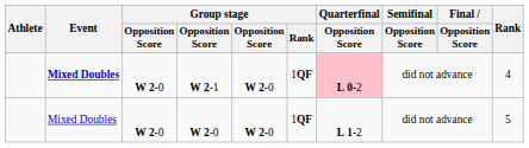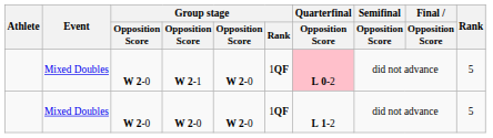 <table class="wikitable" style="font-size:90%">
 <tr>
 <th rowspan=2>Athlete</th>
 <th rowspan=2>Event</th>
 <th colspan=4>Group stage</th>
 <th>Quarterfinal</th>
 <th>Semifinal</th>
 <th>Final / </th>
 <th rowspan=2>Rank</th>
 </tr>
 <tr style="font-size:95%">
 <th>Opposition<br>Score</th>
 <th>Opposition<br>Score</th>
 <th>Opposition<br>Score</th>
 <th>Rank</th>
 <th>Opposition<br>Score</th>
 <th>Opposition<br>Score</th>
 <th>Opposition<br>Score</th>
 </tr>
 <tr align=center>
 <td align=left><br></td>
-<td align=left><strong><a href='#'>Mixed Doubles</a></strong></td>
+<td align=left><a href='#'>Mixed Doubles</a></td>
 <td><small><br></small> <br> <strong>W</strong> <strong>2</strong>-0</td>
 <td><small><br></small> <br> <strong>W</strong> <strong>2</strong>-1</td>
 <td><small><br></small> <br> <strong>W</strong> <strong>2</strong>-0</td>
 <td>1<strong>QF</strong></td>
 <td style="background: pink;"><small><br></small> <br> <strong>L</strong> <strong>0</strong>-2</td>
 <td colspan=2>did not advance</td>
-<td>4</td>
+<td>5</td>
 </tr>
 <tr align=center>
 <td align=left><br></td>
 <td align=left><a href='#'>Mixed Doubles</a></td>
 <td><small><br></small> <br> <strong>W</strong> <strong>2</strong>-0</td>
 <td><small><br></small> <br> <strong>W</strong> <strong>2</strong>-0</td>
 <td><small><br></small> <br> <strong>W</strong> <strong>2</strong>-0</td>
 <td>1<strong>QF</strong></td>
 <td><small><br></small> <br> <strong>L</strong> <strong>1</strong>-2</td>
 <td colspan=2>did not advance</td>
 <td>5</td>
 </tr>
 </table>
